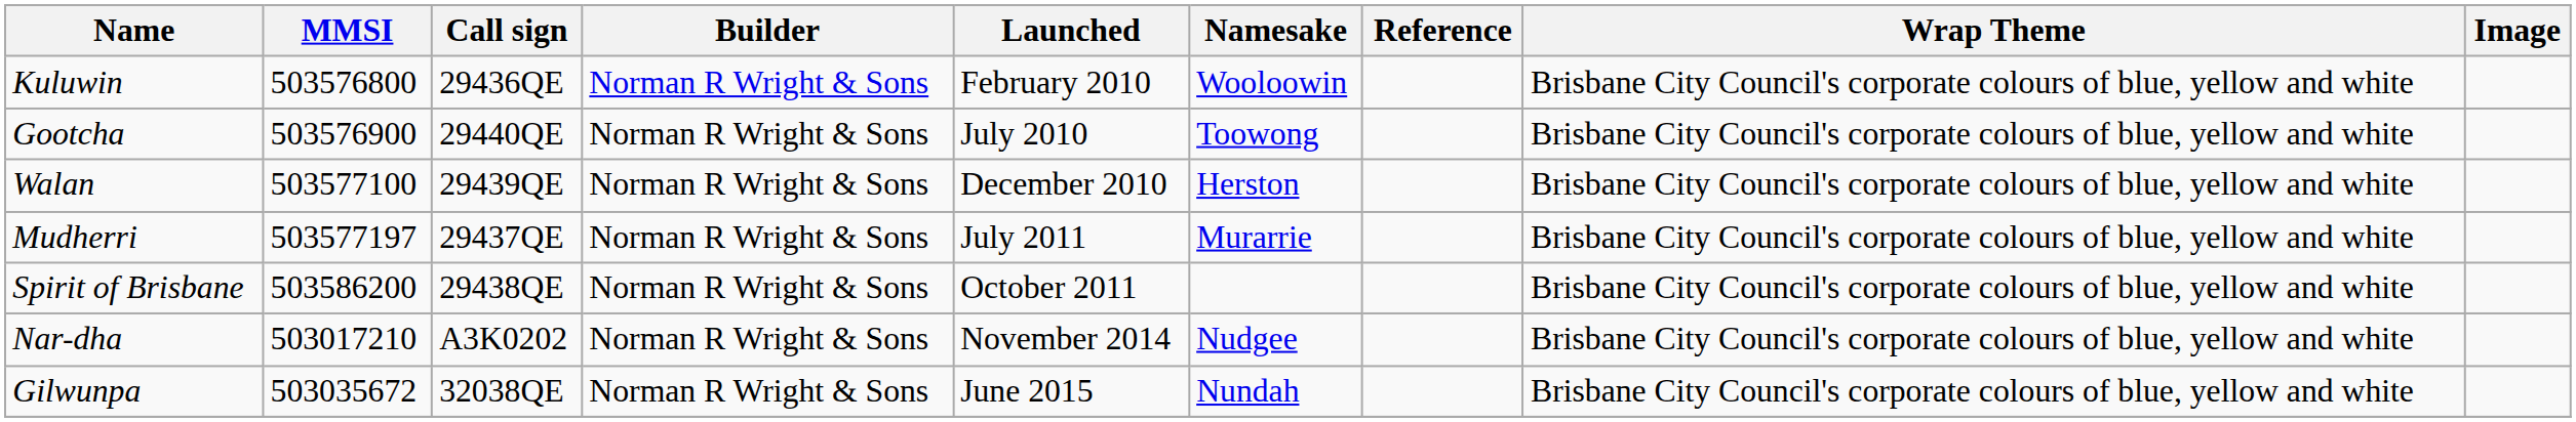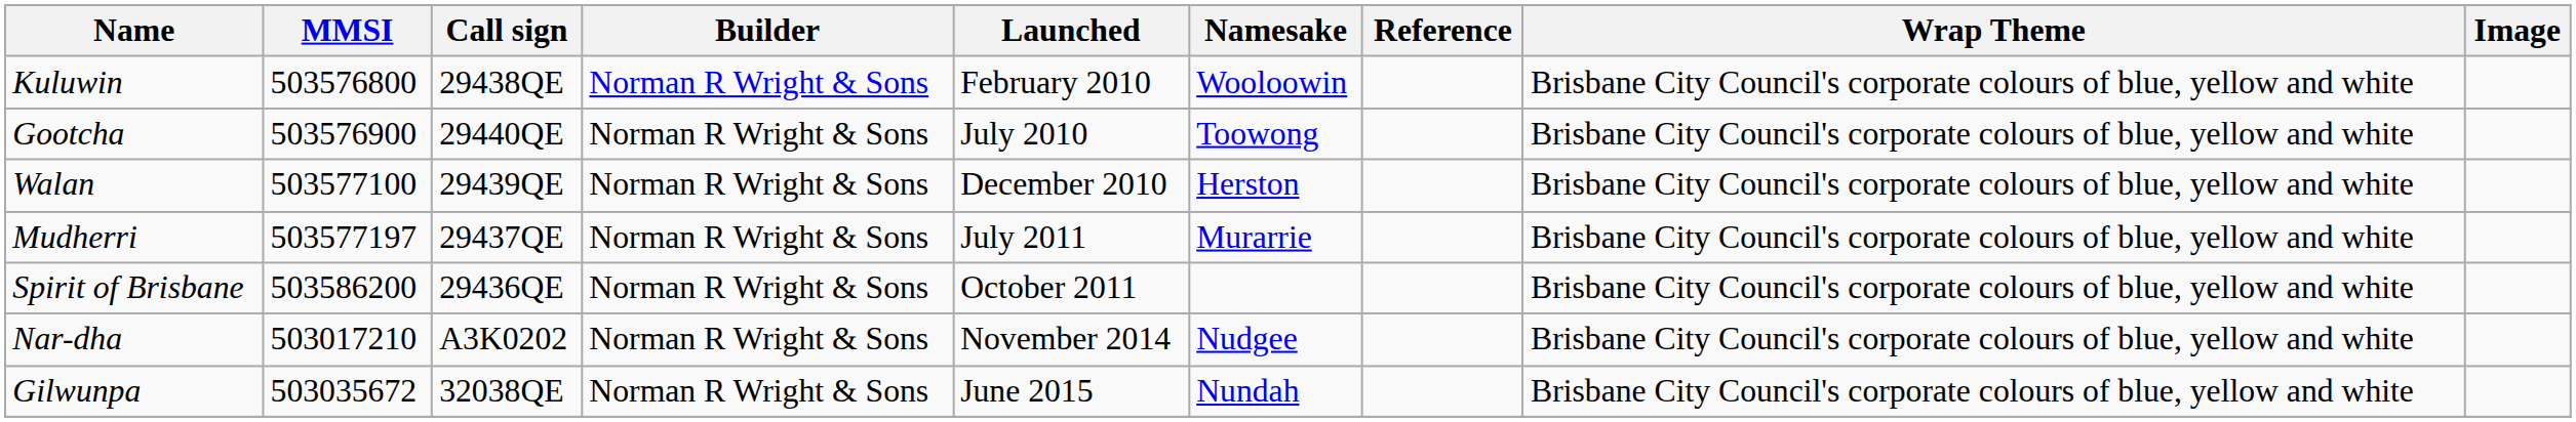 <table class="wikitable sortable" style="width: 100%">
 <tr>
 <th>Name</th>
 <th><a href='#'>MMSI</a></th>
 <th>Call sign</th>
 <th>Builder</th>
 <th>Launched</th>
 <th>Namesake</th>
 <th>Reference</th>
 <th>Wrap Theme</th>
 <th>Image</th>
 </tr>
 <tr>
 <td><em>Kuluwin</em></td>
 <td>503576800</td>
-<td>29436QE</td>
+<td>29438QE</td>
 <td><a href='#'>Norman R Wright & Sons</a></td>
 <td>February 2010</td>
 <td><a href='#'>Wooloowin</a></td>
 <td></td>
 <td>Brisbane City Council's corporate colours of blue, yellow and white</td>
 <td></td>
 </tr>
 <tr>
 <td><em>Gootcha</em></td>
 <td>503576900</td>
 <td>29440QE</td>
 <td>Norman R Wright & Sons</td>
 <td>July 2010</td>
 <td><a href='#'>Toowong</a></td>
 <td></td>
 <td>Brisbane City Council's corporate colours of blue, yellow and white</td>
 <td></td>
 </tr>
 <tr>
 <td><em>Walan</em></td>
 <td>503577100</td>
 <td>29439QE</td>
 <td>Norman R Wright & Sons</td>
 <td>December 2010</td>
 <td><a href='#'>Herston</a></td>
 <td></td>
 <td>Brisbane City Council's corporate colours of blue, yellow and white</td>
 <td></td>
 </tr>
 <tr>
 <td><em>Mudherri</em></td>
 <td>503577197</td>
 <td>29437QE</td>
 <td>Norman R Wright & Sons</td>
 <td>July 2011</td>
 <td><a href='#'>Murarrie</a></td>
 <td></td>
 <td>Brisbane City Council's corporate colours of blue, yellow and white</td>
 <td></td>
 </tr>
 <tr>
 <td><em>Spirit of Brisbane</em></td>
 <td>503586200</td>
-<td>29438QE</td>
+<td>29436QE</td>
 <td>Norman R Wright & Sons</td>
 <td>October 2011</td>
 <td></td>
 <td></td>
 <td>Brisbane City Council's corporate colours of blue, yellow and white</td>
 <td></td>
 </tr>
 <tr>
 <td><em>Nar-dha</em></td>
 <td>503017210</td>
 <td>A3K0202</td>
 <td>Norman R Wright & Sons</td>
 <td>November 2014</td>
 <td><a href='#'>Nudgee</a></td>
 <td></td>
 <td>Brisbane City Council's corporate colours of blue, yellow and white</td>
 <td></td>
 </tr>
 <tr>
 <td><em>Gilwunpa</em></td>
 <td>503035672</td>
 <td>32038QE</td>
 <td>Norman R Wright & Sons</td>
 <td>June 2015</td>
 <td><a href='#'>Nundah</a></td>
 <td></td>
 <td>Brisbane City Council's corporate colours of blue, yellow and white</td>
 <td></td>
 </tr>
 <tr>
 </tr>
 </table>
